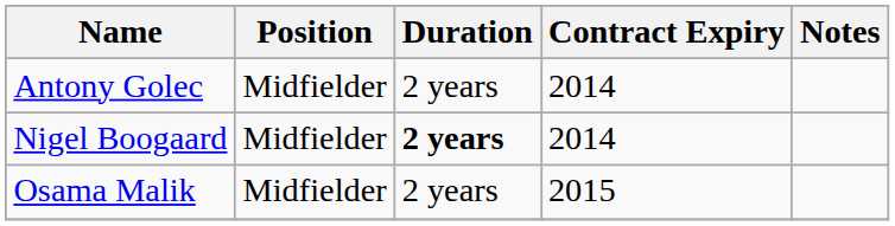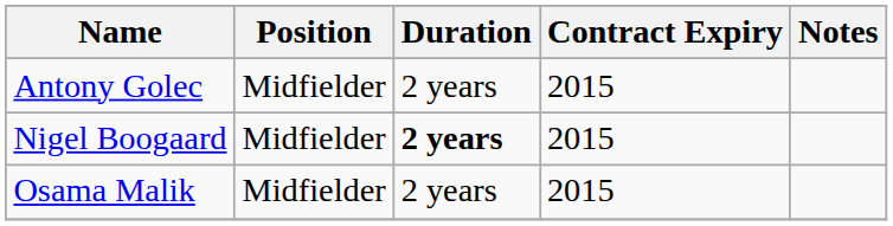 <table class="wikitable">
 <tr>
 <th>Name</th>
 <th>Position</th>
 <th>Duration</th>
 <th>Contract Expiry</th>
 <th>Notes</th>
 </tr>
 <tr>
 <td> <a href='#'>Antony Golec</a></td>
 <td>Midfielder</td>
 <td>2 years</td>
-<td>2014</td>
+<td>2015</td>
 <td></td>
 </tr>
 <tr>
 <td> <a href='#'>Nigel Boogaard</a></td>
 <td>Midfielder</td>
 <td><strong>2 years</strong></td>
-<td>2014</td>
+<td>2015</td>
 <td></td>
 </tr>
 <tr>
 <td> <a href='#'>Osama Malik</a></td>
 <td>Midfielder</td>
 <td>2 years</td>
 <td>2015</td>
 <td></td>
 </tr>
 <tr>
 </tr>
 </table>
